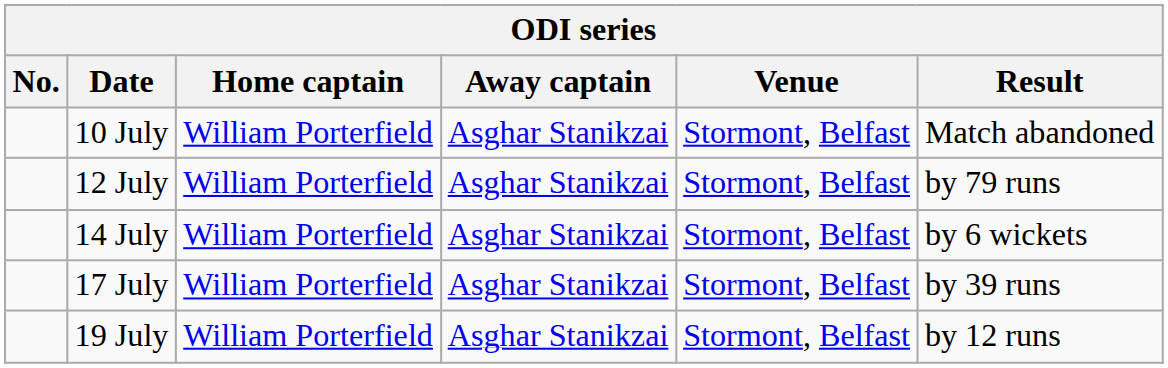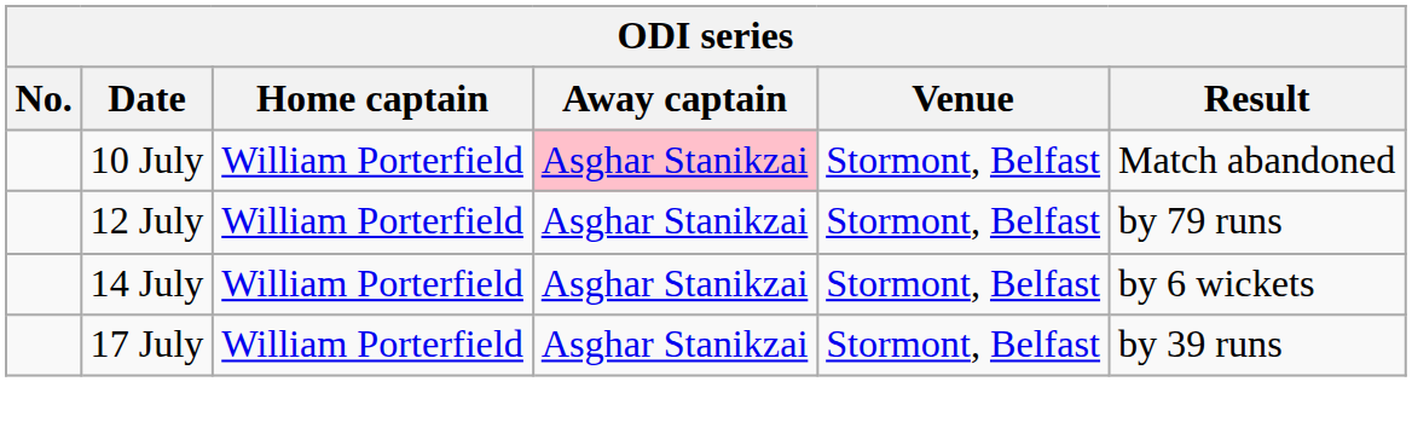 <table class="wikitable">
 <tr>
 <th colspan="6">ODI series</th>
 </tr>
 <tr>
 <th>No.</th>
 <th>Date</th>
 <th>Home captain</th>
 <th>Away captain</th>
 <th>Venue</th>
 <th>Result</th>
 </tr>
 <tr>
 <td></td>
 <td>10 July</td>
 <td><a href='#'>William Porterfield</a></td>
-<td><a href='#'>Asghar Stanikzai</a></td>
+<td style="background: pink;"><a href='#'>Asghar Stanikzai</a></td>
 <td><a href='#'>Stormont</a>, <a href='#'>Belfast</a></td>
 <td>Match abandoned</td>
 </tr>
 <tr>
 <td></td>
 <td>12 July</td>
 <td><a href='#'>William Porterfield</a></td>
 <td><a href='#'>Asghar Stanikzai</a></td>
 <td><a href='#'>Stormont</a>, <a href='#'>Belfast</a></td>
 <td> by 79 runs</td>
 </tr>
 <tr>
 <td></td>
 <td>14 July</td>
 <td><a href='#'>William Porterfield</a></td>
 <td><a href='#'>Asghar Stanikzai</a></td>
 <td><a href='#'>Stormont</a>, <a href='#'>Belfast</a></td>
 <td> by 6 wickets</td>
 </tr>
 <tr>
 <td></td>
 <td>17 July</td>
 <td><a href='#'>William Porterfield</a></td>
 <td><a href='#'>Asghar Stanikzai</a></td>
 <td><a href='#'>Stormont</a>, <a href='#'>Belfast</a></td>
 <td> by 39 runs</td>
 </tr>
-<tr>
-<td></td>
-<td>19 July</td>
-<td><a href='#'>William Porterfield</a></td>
-<td><a href='#'>Asghar Stanikzai</a></td>
-<td><a href='#'>Stormont</a>, <a href='#'>Belfast</a></td>
-<td> by 12 runs</td>
-</tr>
 </table>
